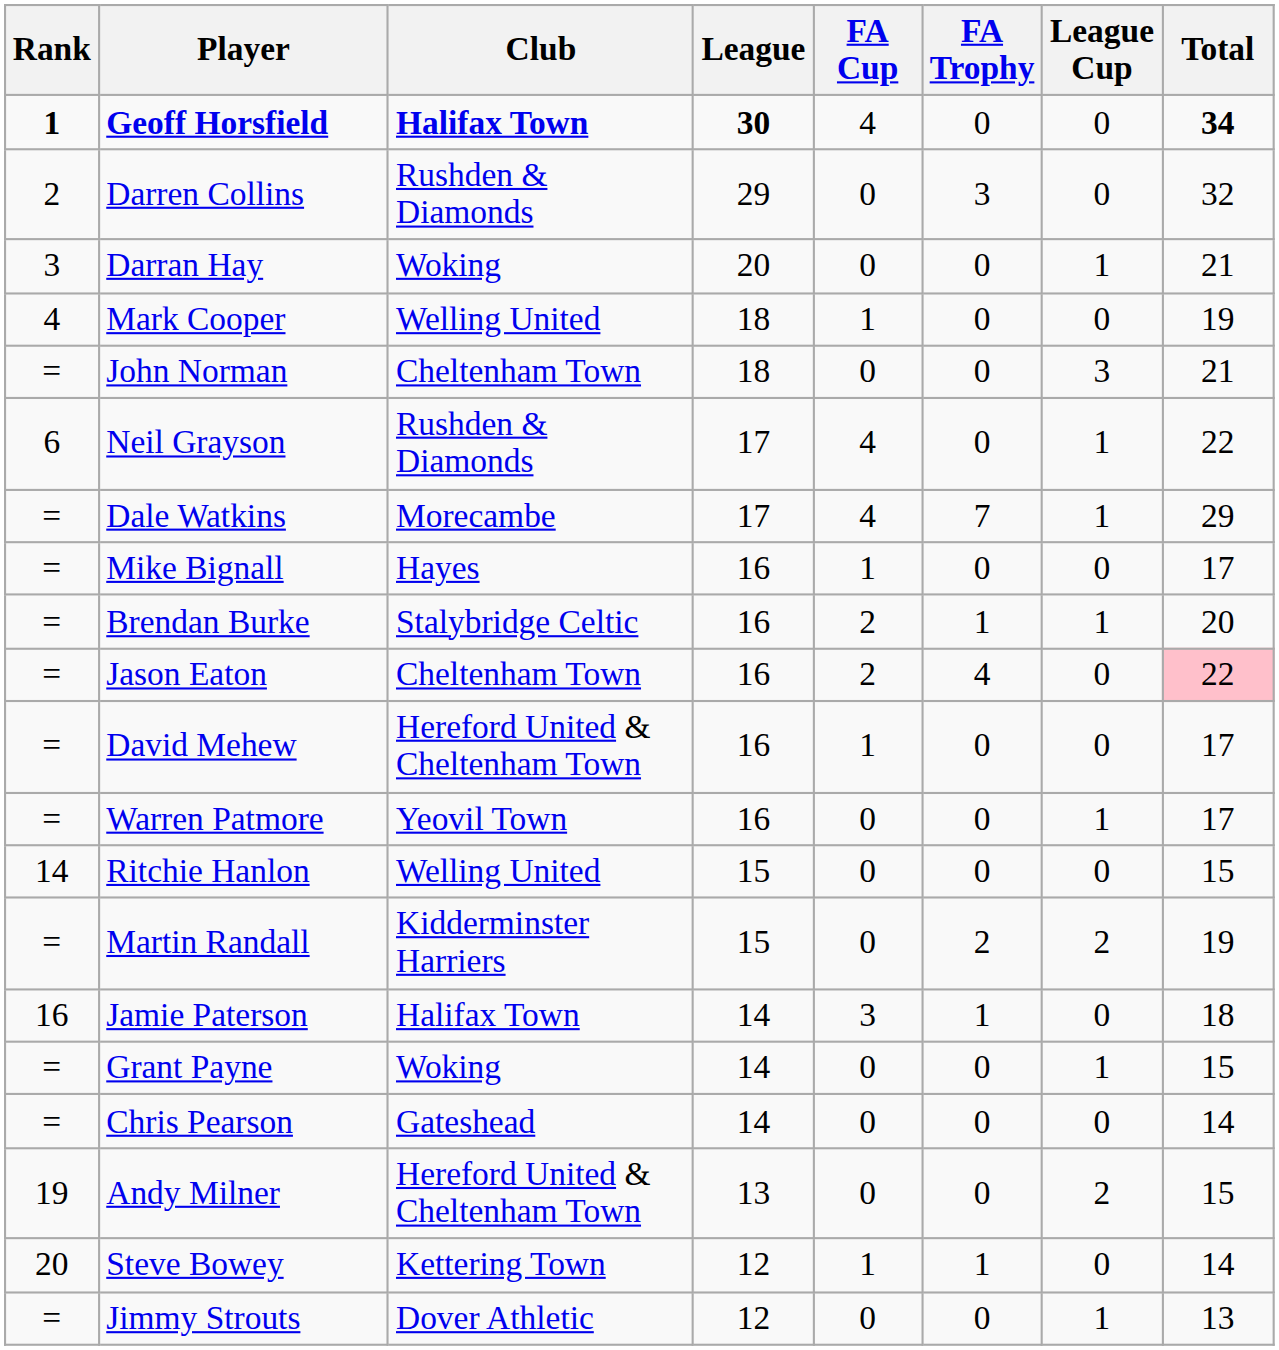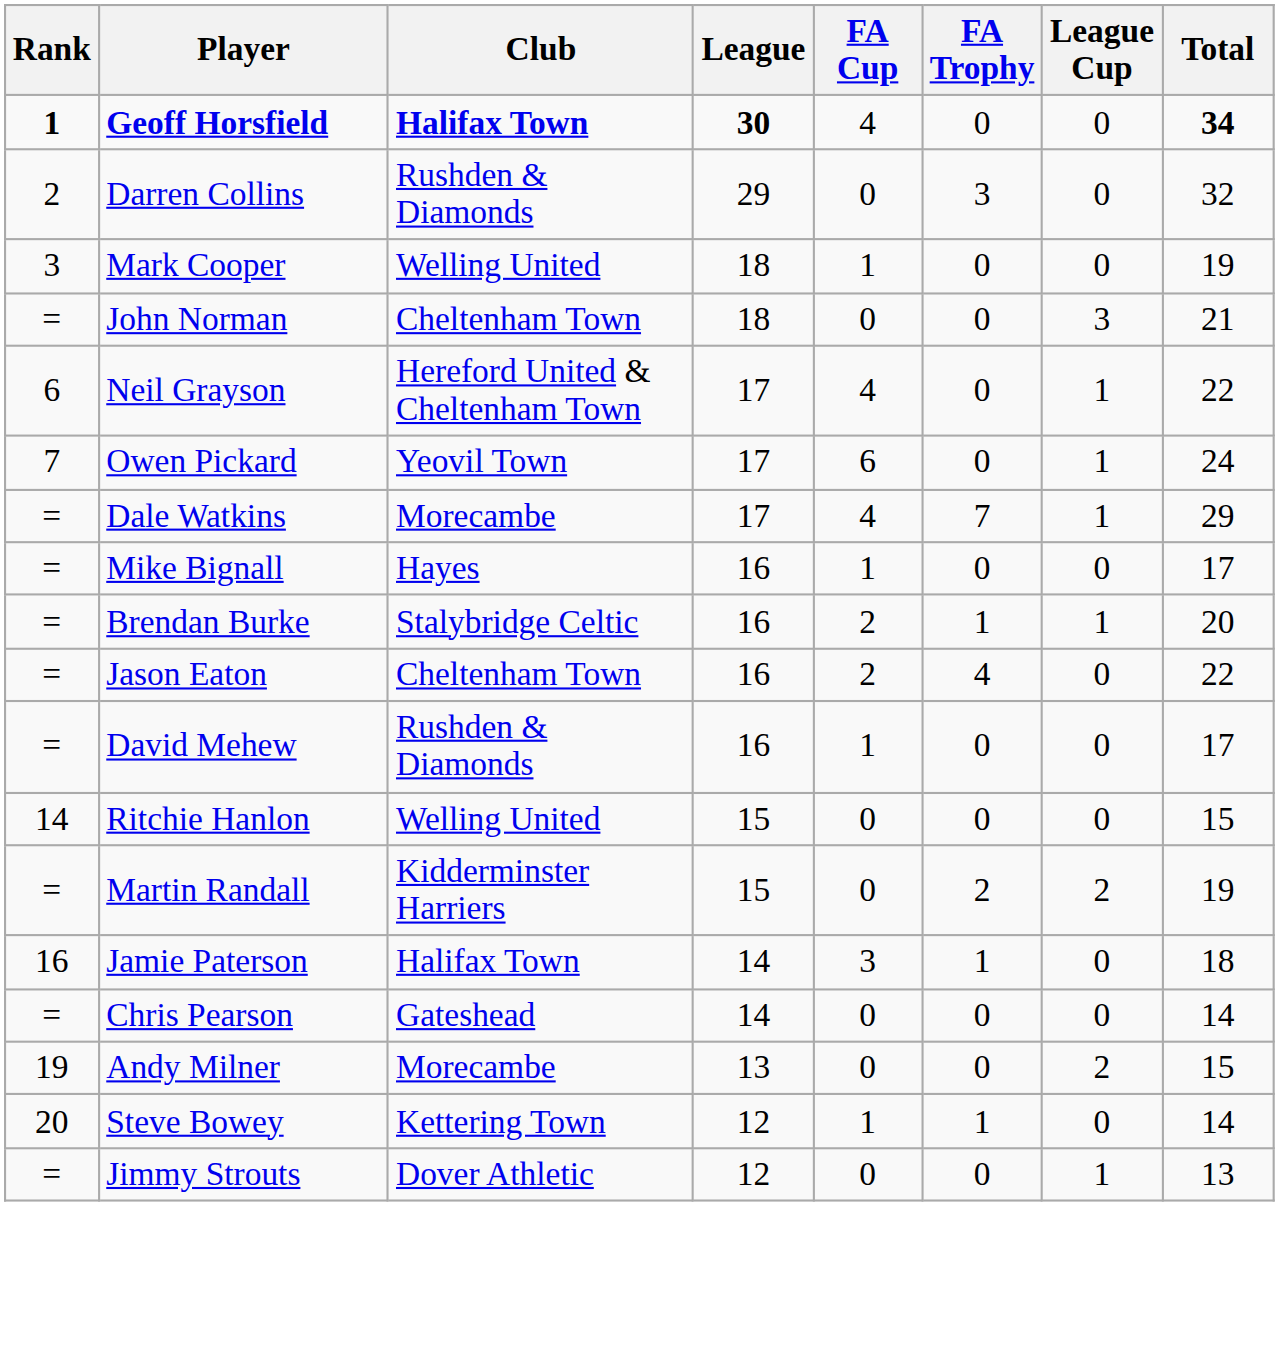 <table class="wikitable" style="text-align: center;">
 <tr>
 <th width=20>Rank</th>
 <th width=155>Player</th>
 <th width=155>Club</th>
 <th width=50>League</th>
 <th width=50><a href='#'>FA Cup</a></th>
 <th width=50><a href='#'>FA Trophy</a></th>
 <th width=50>League Cup</th>
 <th width=50>Total</th>
 </tr>
 <tr>
 <td><strong>1</strong></td>
 <td align=left><strong> <a href='#'>Geoff Horsfield</a> </strong></td>
 <td align=left><strong> <a href='#'>Halifax Town</a> </strong></td>
 <td><strong>30</strong></td>
 <td>4</td>
 <td>0</td>
 <td>0</td>
 <td><strong>34</strong></td>
 </tr>
 <tr>
 <td>2</td>
 <td align=left><a href='#'>Darren Collins</a></td>
 <td align=left><a href='#'>Rushden & Diamonds</a></td>
 <td>29</td>
 <td>0</td>
 <td>3</td>
 <td>0</td>
 <td>32</td>
 </tr>
 <tr>
 <td>3</td>
-<td align=left><a href='#'>Darran Hay</a></td>
-<td align=left><a href='#'>Woking</a></td>
-<td>20</td>
-<td>0</td>
-<td>0</td>
-<td>1</td>
-<td>21</td>
-</tr>
-<tr>
-<td>4</td>
 <td align=left><a href='#'>Mark Cooper</a></td>
 <td align=left><a href='#'>Welling United</a></td>
 <td>18</td>
 <td>1</td>
 <td>0</td>
 <td>0</td>
 <td>19</td>
 </tr>
 <tr>
 <td>=</td>
 <td align=left><a href='#'>John Norman</a></td>
 <td align=left><a href='#'>Cheltenham Town</a></td>
 <td>18</td>
 <td>0</td>
 <td>0</td>
 <td>3</td>
 <td>21</td>
 </tr>
 <tr>
 <td>6</td>
 <td align=left><a href='#'>Neil Grayson</a></td>
-<td align=left><a href='#'>Rushden & Diamonds</a></td>
+<td align=left><a href='#'>Hereford United</a> & <a href='#'>Cheltenham Town</a></td>
 <td>17</td>
 <td>4</td>
 <td>0</td>
 <td>1</td>
 <td>22</td>
+</tr>
+<tr>
+<td>7</td>
+<td align=left><a href='#'>Owen Pickard</a></td>
+<td align=left><a href='#'>Yeovil Town</a></td>
+<td>17</td>
+<td>6</td>
+<td>0</td>
+<td>1</td>
+<td>24</td>
 </tr>
 <tr>
 <td>=</td>
 <td align=left><a href='#'>Dale Watkins</a></td>
 <td align=left><a href='#'>Morecambe</a></td>
 <td>17</td>
 <td>4</td>
 <td>7</td>
 <td>1</td>
 <td>29</td>
 </tr>
 <tr>
 <td>=</td>
 <td align=left><a href='#'>Mike Bignall</a></td>
 <td align=left><a href='#'>Hayes</a></td>
 <td>16</td>
 <td>1</td>
 <td>0</td>
 <td>0</td>
 <td>17</td>
 </tr>
 <tr>
 <td>=</td>
 <td align=left><a href='#'>Brendan Burke</a></td>
 <td align=left><a href='#'>Stalybridge Celtic</a></td>
 <td>16</td>
 <td>2</td>
 <td>1</td>
 <td>1</td>
 <td>20</td>
 </tr>
 <tr>
 <td>=</td>
 <td align=left><a href='#'>Jason Eaton</a></td>
 <td align=left><a href='#'>Cheltenham Town</a></td>
 <td>16</td>
 <td>2</td>
 <td>4</td>
 <td>0</td>
-<td style="background: pink;">22</td>
+<td>22</td>
 </tr>
 <tr>
 <td>=</td>
 <td align=left><a href='#'>David Mehew</a></td>
-<td align=left><a href='#'>Hereford United</a> & <a href='#'>Cheltenham Town</a></td>
+<td align=left><a href='#'>Rushden & Diamonds</a></td>
 <td>16</td>
 <td>1</td>
 <td>0</td>
 <td>0</td>
-<td>17</td>
-</tr>
-<tr>
-<td>=</td>
-<td align=left><a href='#'>Warren Patmore</a></td>
-<td align=left><a href='#'>Yeovil Town</a></td>
-<td>16</td>
-<td>0</td>
-<td>0</td>
-<td>1</td>
 <td>17</td>
 </tr>
 <tr>
 <td>14</td>
 <td align=left><a href='#'>Ritchie Hanlon</a></td>
 <td align=left><a href='#'>Welling United</a></td>
 <td>15</td>
 <td>0</td>
 <td>0</td>
 <td>0</td>
 <td>15</td>
 </tr>
 <tr>
 <td>=</td>
 <td align=left><a href='#'>Martin Randall</a></td>
 <td align=left><a href='#'>Kidderminster Harriers</a></td>
 <td>15</td>
 <td>0</td>
 <td>2</td>
 <td>2</td>
 <td>19</td>
 </tr>
 <tr>
 <td>16</td>
 <td align=left><a href='#'>Jamie Paterson</a></td>
 <td align=left><a href='#'>Halifax Town</a></td>
 <td>14</td>
 <td>3</td>
 <td>1</td>
 <td>0</td>
 <td>18</td>
 </tr>
 <tr>
 <td>=</td>
-<td align=left><a href='#'>Grant Payne</a></td>
-<td align=left><a href='#'>Woking</a></td>
-<td>14</td>
-<td>0</td>
-<td>0</td>
-<td>1</td>
-<td>15</td>
-</tr>
-<tr>
-<td>=</td>
 <td align=left><a href='#'>Chris Pearson</a></td>
 <td align=left><a href='#'>Gateshead</a></td>
 <td>14</td>
 <td>0</td>
 <td>0</td>
 <td>0</td>
 <td>14</td>
 </tr>
 <tr>
 <td>19</td>
 <td align=left><a href='#'>Andy Milner</a></td>
-<td align=left><a href='#'>Hereford United</a> & <a href='#'>Cheltenham Town</a></td>
+<td align=left><a href='#'>Morecambe</a></td>
 <td>13</td>
 <td>0</td>
 <td>0</td>
 <td>2</td>
 <td>15</td>
 </tr>
 <tr>
 <td>20</td>
 <td align=left><a href='#'>Steve Bowey</a></td>
 <td align=left><a href='#'>Kettering Town</a></td>
 <td>12</td>
 <td>1</td>
 <td>1</td>
 <td>0</td>
 <td>14</td>
 </tr>
 <tr>
 <td>=</td>
 <td align=left><a href='#'>Jimmy Strouts</a></td>
 <td align=left><a href='#'>Dover Athletic</a></td>
 <td>12</td>
 <td>0</td>
 <td>0</td>
 <td>1</td>
 <td>13</td>
 </tr>
 </table>
